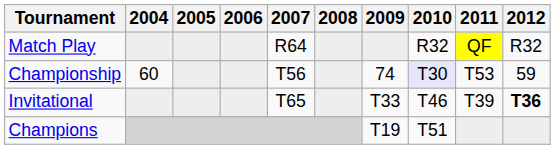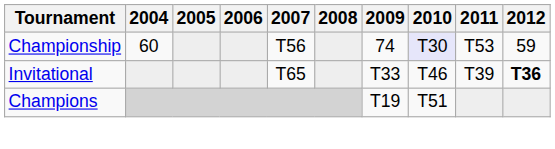 <table class="wikitable" style="text-align:center;">
 <tr>
 <th>Tournament</th>
 <th>2004</th>
 <th>2005</th>
 <th>2006</th>
 <th>2007</th>
 <th>2008</th>
 <th>2009</th>
 <th>2010</th>
 <th>2011</th>
 <th>2012</th>
-</tr>
-<tr>
-<td align="left"><a href='#'>Match Play</a></td>
-<td style="background:#eeeeee;"></td>
-<td style="background:#eeeeee;"></td>
-<td style="background:#eeeeee;"></td>
-<td>R64</td>
-<td style="background:#eeeeee;"></td>
-<td style="background:#eeeeee;"></td>
-<td>R32</td>
-<td style="background:yellow;">QF</td>
-<td>R32</td>
 </tr>
 <tr>
 <td align="left"><a href='#'>Championship</a></td>
 <td>60</td>
 <td style="background:#eeeeee;"></td>
 <td style="background:#eeeeee;"></td>
 <td>T56</td>
 <td style="background:#eeeeee;"></td>
 <td>74</td>
 <td style="background: lavender;">T30</td>
 <td>T53</td>
 <td>59</td>
 </tr>
 <tr>
 <td align="left"><a href='#'>Invitational</a></td>
 <td style="background:#eeeeee;"></td>
 <td style="background:#eeeeee;"></td>
 <td style="background:#eeeeee;"></td>
 <td>T65</td>
 <td style="background:#eeeeee;"></td>
 <td>T33</td>
 <td>T46</td>
 <td>T39</td>
 <td><strong>T36</strong></td>
 </tr>
 <tr>
 <td align="left"><a href='#'>Champions</a></td>
 <td colspan=5 style="background:#D3D3D3;"></td>
 <td>T19</td>
 <td>T51</td>
 <td style="background:#eeeeee;"></td>
 <td style="background:#eeeeee;"></td>
 </tr>
 </table>
